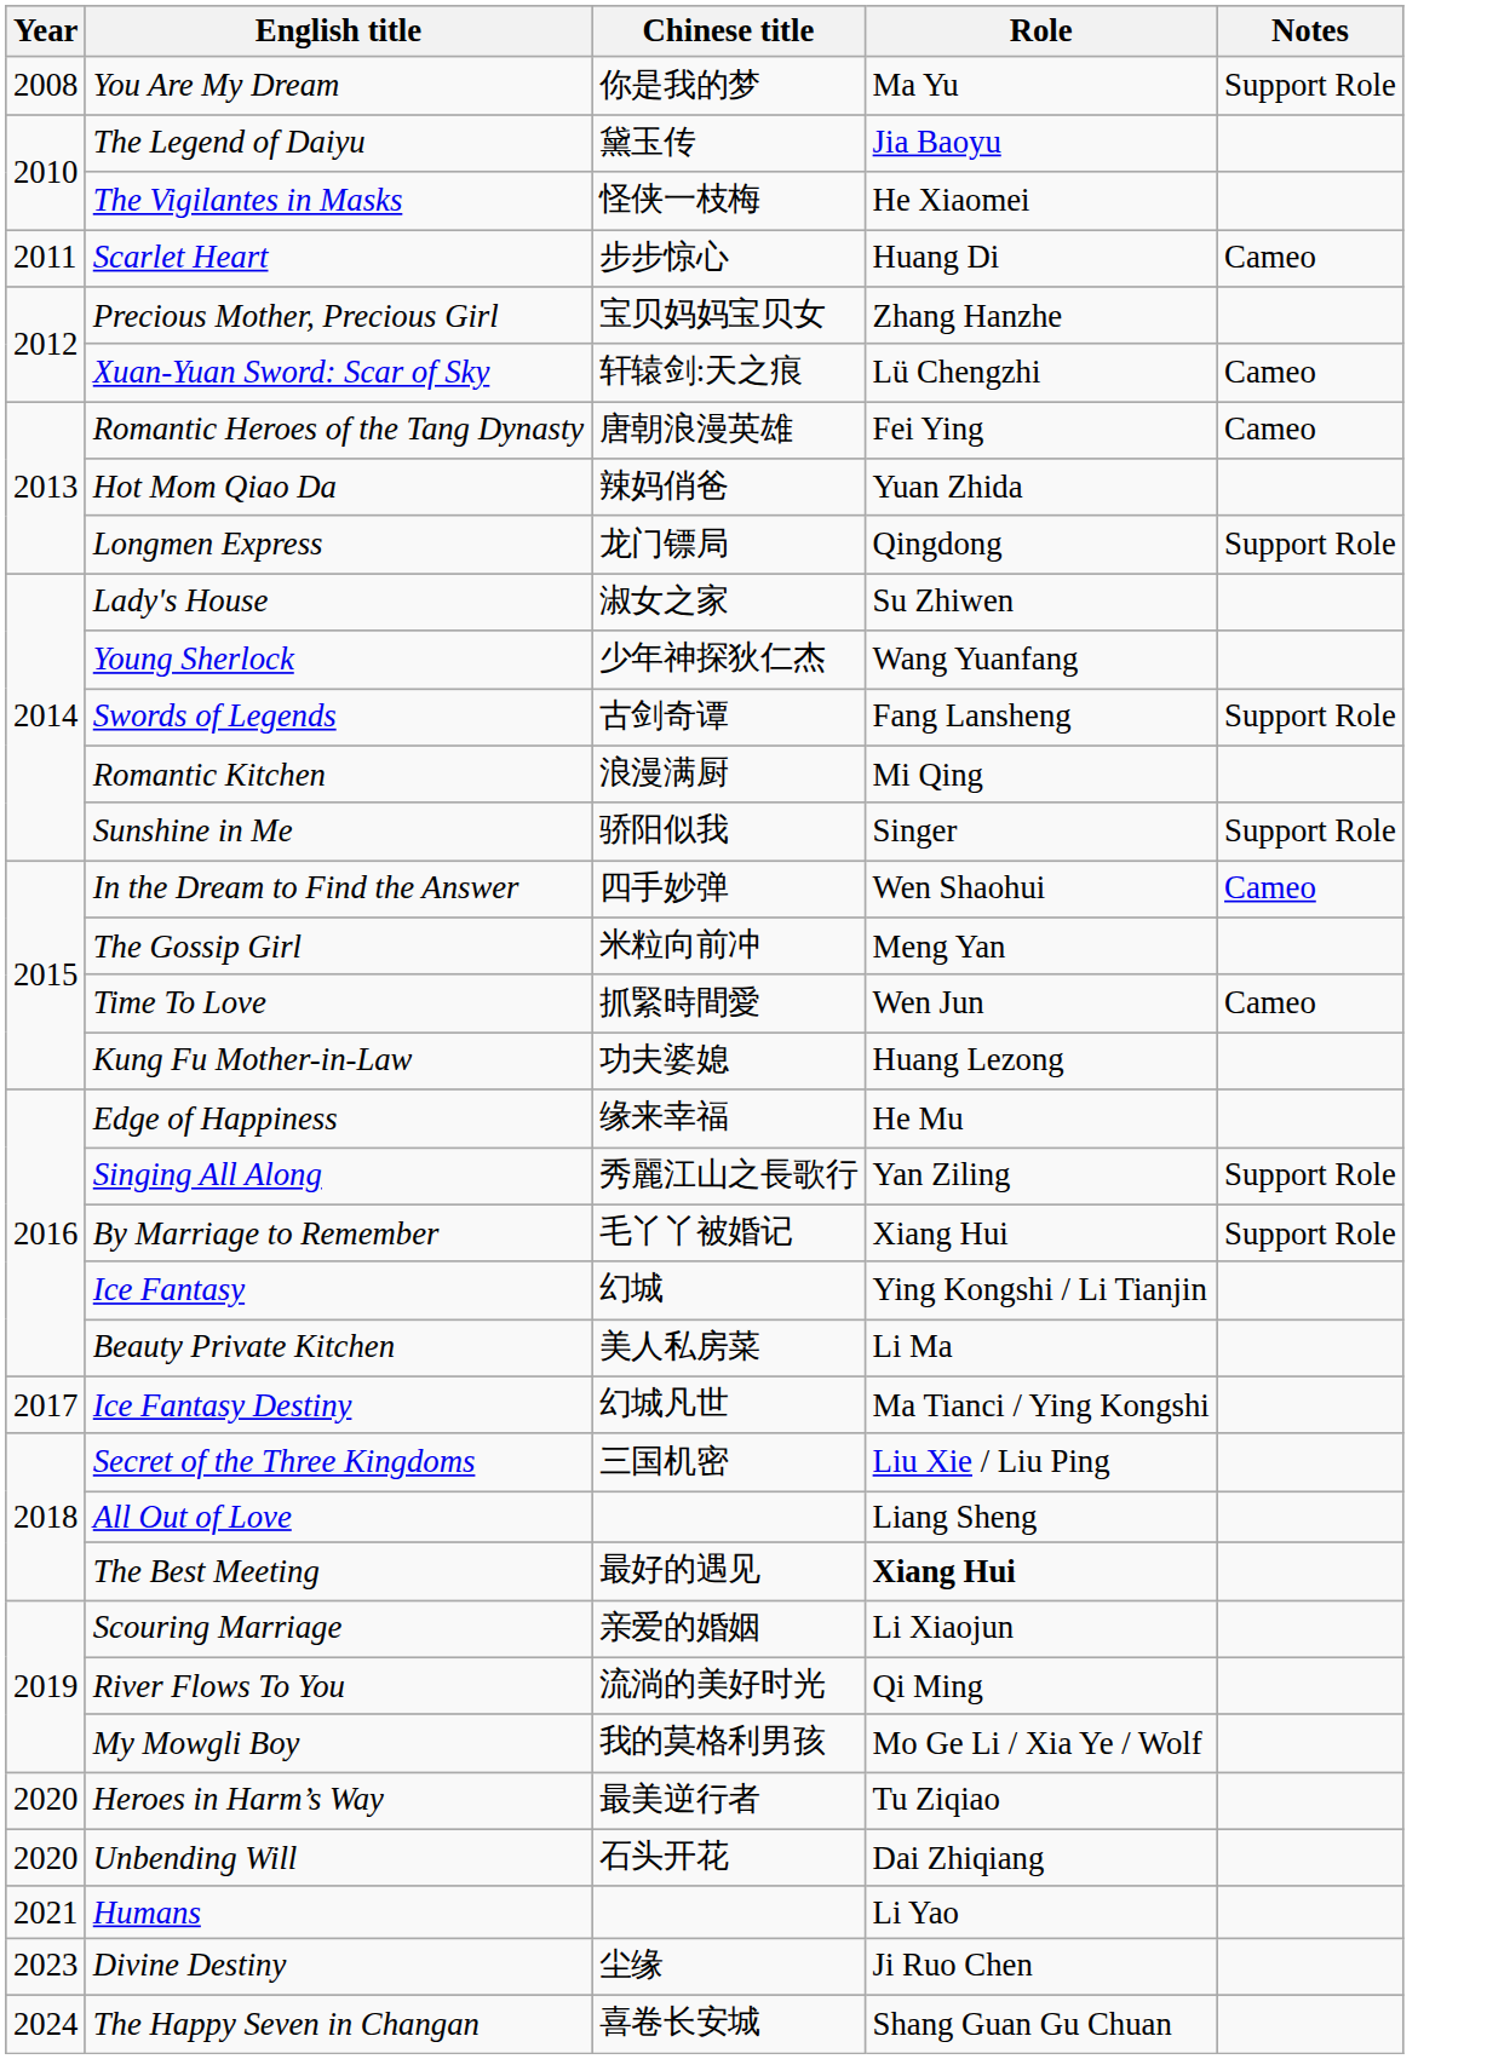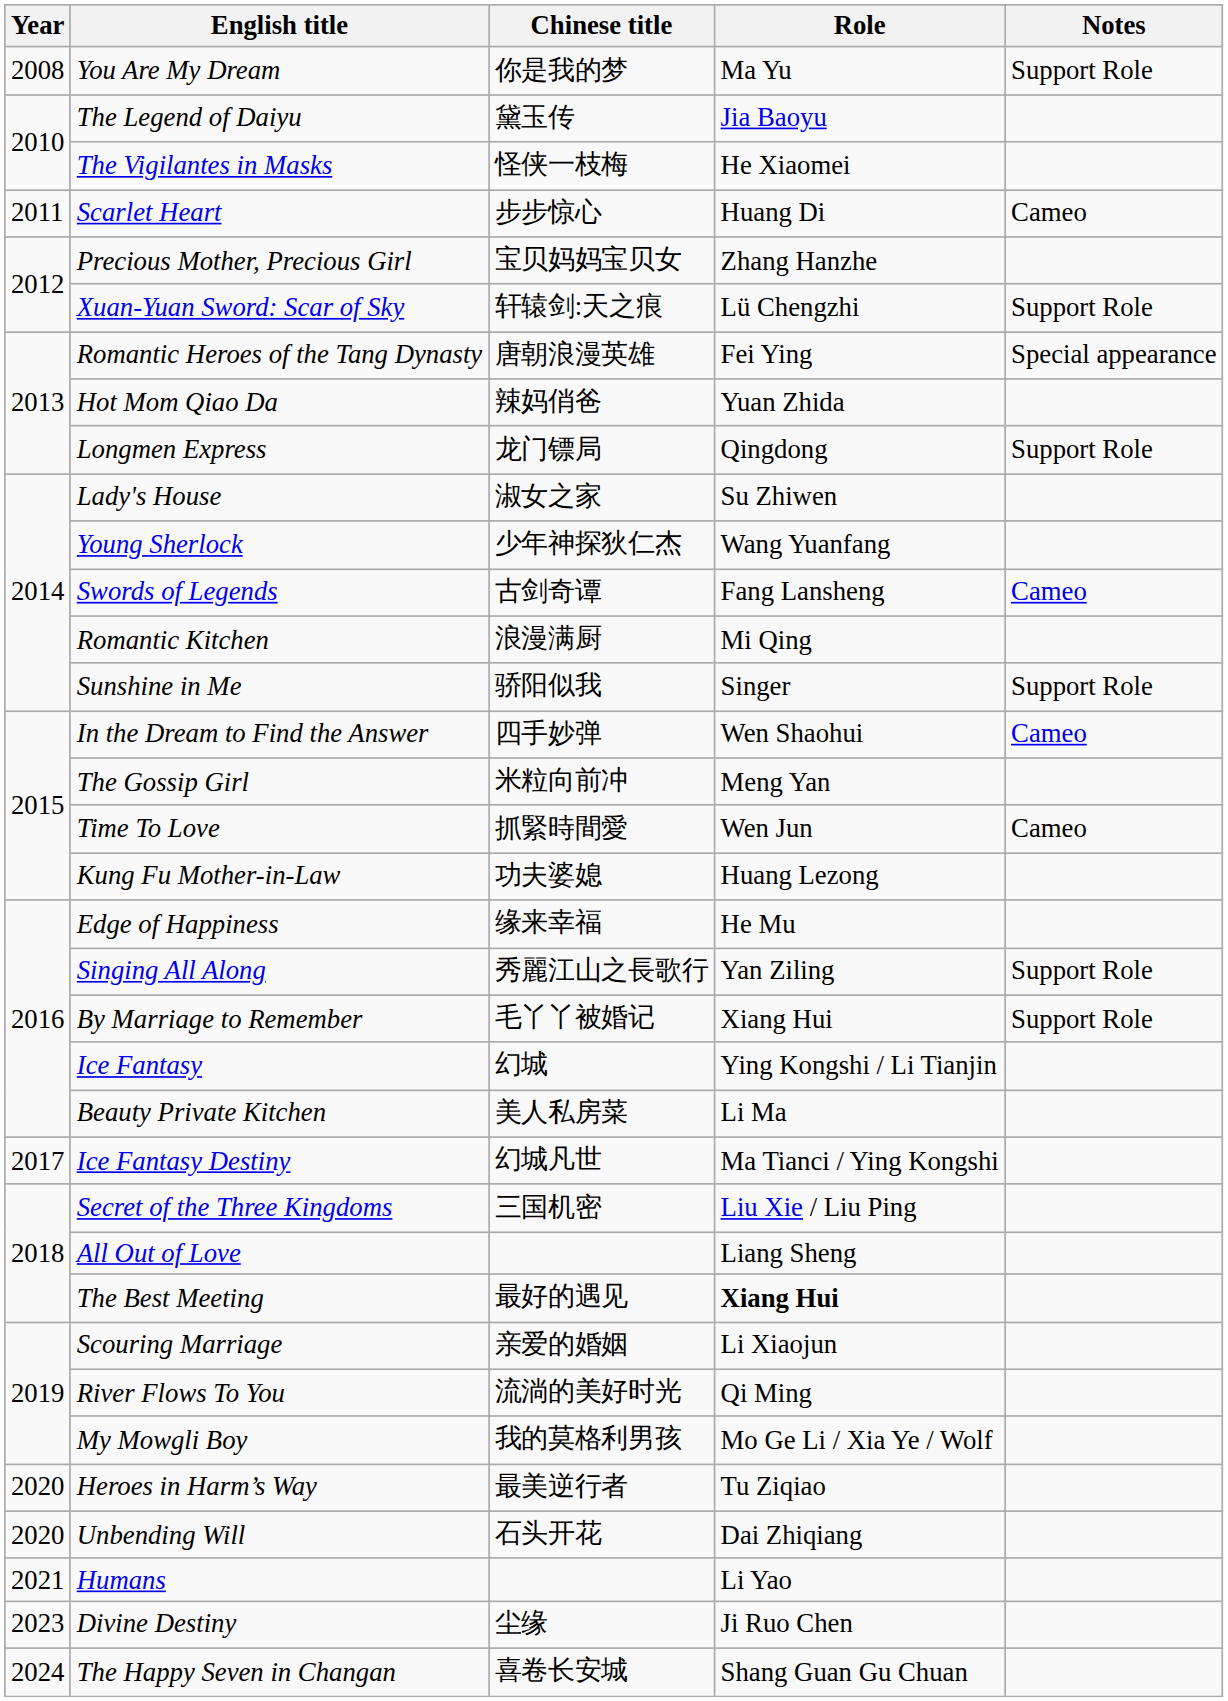 <table class="wikitable sortable">
 <tr>
 <th>Year</th>
 <th>English title</th>
 <th>Chinese title</th>
 <th>Role</th>
 <th>Notes</th>
 </tr>
 <tr>
 <td>2008</td>
 <td><em>You Are My Dream</em></td>
 <td>你是我的梦</td>
 <td>Ma Yu</td>
 <td>Support Role</td>
 </tr>
 <tr>
 <td rowspan=2>2010</td>
 <td><em>The Legend of Daiyu</em></td>
 <td>黛玉传</td>
 <td><a href='#'>Jia Baoyu</a></td>
 <td></td>
 </tr>
 <tr>
 <td><em><a href='#'>The Vigilantes in Masks</a></em></td>
 <td>怪侠一枝梅</td>
 <td>He Xiaomei</td>
 <td></td>
 </tr>
 <tr>
 <td>2011</td>
 <td><em><a href='#'>Scarlet Heart</a></em></td>
 <td>步步惊心</td>
 <td>Huang Di</td>
 <td>Cameo</td>
 </tr>
 <tr>
 <td rowspan=2>2012</td>
 <td><em>Precious Mother, Precious Girl</em></td>
 <td>宝贝妈妈宝贝女</td>
 <td>Zhang Hanzhe</td>
 <td></td>
 </tr>
 <tr>
 <td><em><a href='#'>Xuan-Yuan Sword: Scar of Sky</a></em></td>
 <td>轩辕剑:天之痕</td>
 <td>Lü Chengzhi</td>
-<td>Cameo</td>
+<td>Support Role</td>
 </tr>
 <tr>
 <td rowspan=3>2013</td>
 <td><em>Romantic Heroes of the Tang Dynasty</em></td>
 <td>唐朝浪漫英雄</td>
 <td>Fei Ying</td>
-<td>Cameo</td>
+<td>Special appearance</td>
 </tr>
 <tr>
 <td><em>Hot Mom Qiao Da</em></td>
 <td>辣妈俏爸</td>
 <td>Yuan Zhida</td>
 <td></td>
 </tr>
 <tr>
 <td><em>Longmen Express</em></td>
 <td>龙门镖局</td>
 <td>Qingdong</td>
 <td>Support Role</td>
 </tr>
 <tr>
 <td rowspan="5">2014</td>
 <td><em>Lady's House</em></td>
 <td>淑女之家</td>
 <td>Su Zhiwen</td>
 <td></td>
 </tr>
 <tr>
 <td><em><a href='#'>Young Sherlock</a></em></td>
 <td>少年神探狄仁杰</td>
 <td>Wang Yuanfang</td>
 <td></td>
 </tr>
 <tr>
 <td><em><a href='#'>Swords of Legends</a></em></td>
 <td>古剑奇谭</td>
 <td>Fang Lansheng</td>
-<td>Support Role</td>
+<td><a href='#'>Cameo</a></td>
 </tr>
 <tr>
 <td><em>Romantic Kitchen</em></td>
 <td>浪漫满厨</td>
 <td>Mi Qing</td>
 <td></td>
 </tr>
 <tr>
 <td><em>Sunshine in Me</em></td>
 <td>骄阳似我</td>
 <td>Singer</td>
 <td>Support Role</td>
 </tr>
 <tr>
 <td rowspan="4">2015</td>
 <td><em>In the Dream to Find the Answer</em></td>
 <td>四手妙弹</td>
 <td>Wen Shaohui</td>
 <td><a href='#'>Cameo</a></td>
 </tr>
 <tr>
 <td><em>The Gossip Girl</em></td>
 <td>米粒向前冲</td>
 <td>Meng Yan</td>
 <td></td>
 </tr>
 <tr>
 <td><em>Time To Love</em></td>
 <td>抓緊時間愛</td>
 <td>Wen Jun</td>
 <td>Cameo</td>
 </tr>
 <tr>
 <td><em>Kung Fu Mother-in-Law</em></td>
 <td>功夫婆媳</td>
 <td>Huang Lezong</td>
 <td Special appearance></td>
 </tr>
 <tr>
 <td rowspan=5>2016</td>
 <td><em>Edge of Happiness</em></td>
 <td>缘来幸福</td>
 <td>He Mu</td>
 <td></td>
 </tr>
 <tr>
 <td><em><a href='#'>Singing All Along</a></em></td>
 <td>秀麗江山之長歌行</td>
 <td>Yan Ziling</td>
 <td>Support Role</td>
 </tr>
 <tr>
 <td><em>By Marriage to Remember</em></td>
 <td>毛丫丫被婚记</td>
 <td>Xiang Hui</td>
 <td>Support Role</td>
 </tr>
 <tr>
 <td><em><a href='#'>Ice Fantasy</a></em></td>
 <td>幻城</td>
 <td>Ying Kongshi / Li Tianjin</td>
 <td></td>
 </tr>
 <tr>
 <td><em>Beauty Private Kitchen</em></td>
 <td>美人私房菜</td>
 <td>Li Ma</td>
 <td></td>
 </tr>
 <tr>
 <td rowspan=1>2017</td>
 <td><em><a href='#'>Ice Fantasy Destiny</a></em></td>
 <td>幻城凡世</td>
 <td>Ma Tianci / Ying Kongshi</td>
 <td></td>
 </tr>
 <tr>
 <td rowspan="3">2018</td>
 <td><em><a href='#'>Secret of the Three Kingdoms</a></em></td>
 <td>三国机密</td>
 <td><a href='#'>Liu Xie</a> / Liu Ping</td>
 <td></td>
 </tr>
 <tr>
 <td><em><a href='#'>All Out of Love</a></em></td>
 <td></td>
 <td>Liang Sheng</td>
 <td></td>
 </tr>
 <tr>
 <td><em>The Best Meeting</em></td>
 <td>最好的遇见</td>
 <td><strong>Xiang Hui</strong></td>
 <td></td>
 </tr>
 <tr>
 <td rowspan=3>2019</td>
 <td><em>Scouring Marriage</em></td>
 <td>亲爱的婚姻</td>
 <td>Li Xiaojun</td>
 <td></td>
 </tr>
 <tr>
 <td><em>River Flows To You</em></td>
 <td>流淌的美好时光</td>
 <td>Qi Ming</td>
 <td></td>
 </tr>
 <tr>
 <td><em>My Mowgli Boy</em></td>
 <td>我的莫格利男孩</td>
 <td>Mo Ge Li / Xia Ye / Wolf</td>
 </tr>
 <tr>
 <td>2020</td>
 <td><em>Heroes in Harm’s Way</em></td>
 <td>最美逆行者</td>
 <td>Tu Ziqiao</td>
 <td></td>
 </tr>
 <tr>
 <td>2020</td>
 <td><em>Unbending Will</em></td>
 <td>石头开花</td>
 <td>Dai Zhiqiang</td>
 <td></td>
 </tr>
 <tr>
 <td>2021</td>
 <td><em><a href='#'>Humans</a></em></td>
 <td></td>
 <td>Li Yao</td>
 <td></td>
 </tr>
 <tr>
 <td>2023</td>
 <td><em>Divine Destiny</em></td>
 <td>尘缘</td>
 <td>Ji Ruo Chen</td>
 <td></td>
 </tr>
 <tr>
 <td>2024</td>
 <td><em>The Happy Seven in Changan</em></td>
 <td>喜卷长安城</td>
 <td>Shang Guan Gu Chuan</td>
 <td></td>
 </tr>
 </table>
